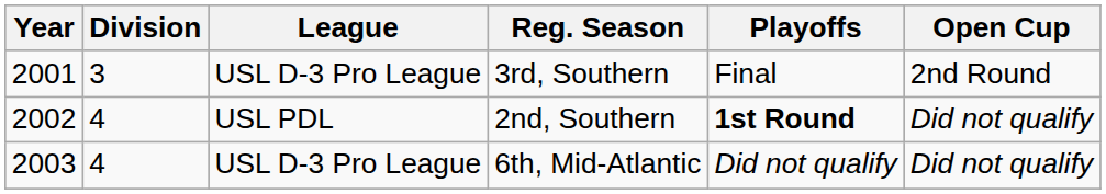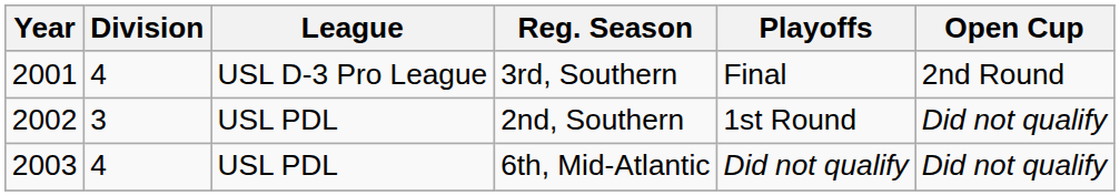 <table class="wikitable">
 <tr>
 <th>Year</th>
 <th>Division</th>
 <th>League</th>
 <th>Reg. Season</th>
 <th>Playoffs</th>
 <th>Open Cup</th>
 </tr>
 <tr>
 <td>2001</td>
-<td>3</td>
+<td>4</td>
 <td>USL D-3 Pro League</td>
 <td>3rd, Southern</td>
 <td>Final</td>
 <td>2nd Round</td>
 </tr>
 <tr>
 <td>2002</td>
-<td>4</td>
+<td>3</td>
 <td>USL PDL</td>
 <td>2nd, Southern</td>
-<td><strong>1st Round</strong></td>
+<td>1st Round</td>
 <td><em>Did not qualify</em></td>
 </tr>
 <tr>
 <td>2003</td>
 <td>4</td>
-<td>USL D-3 Pro League</td>
+<td>USL PDL</td>
 <td>6th, Mid-Atlantic</td>
 <td><em>Did not qualify</em></td>
 <td><em>Did not qualify</em></td>
 </tr>
 </table>
